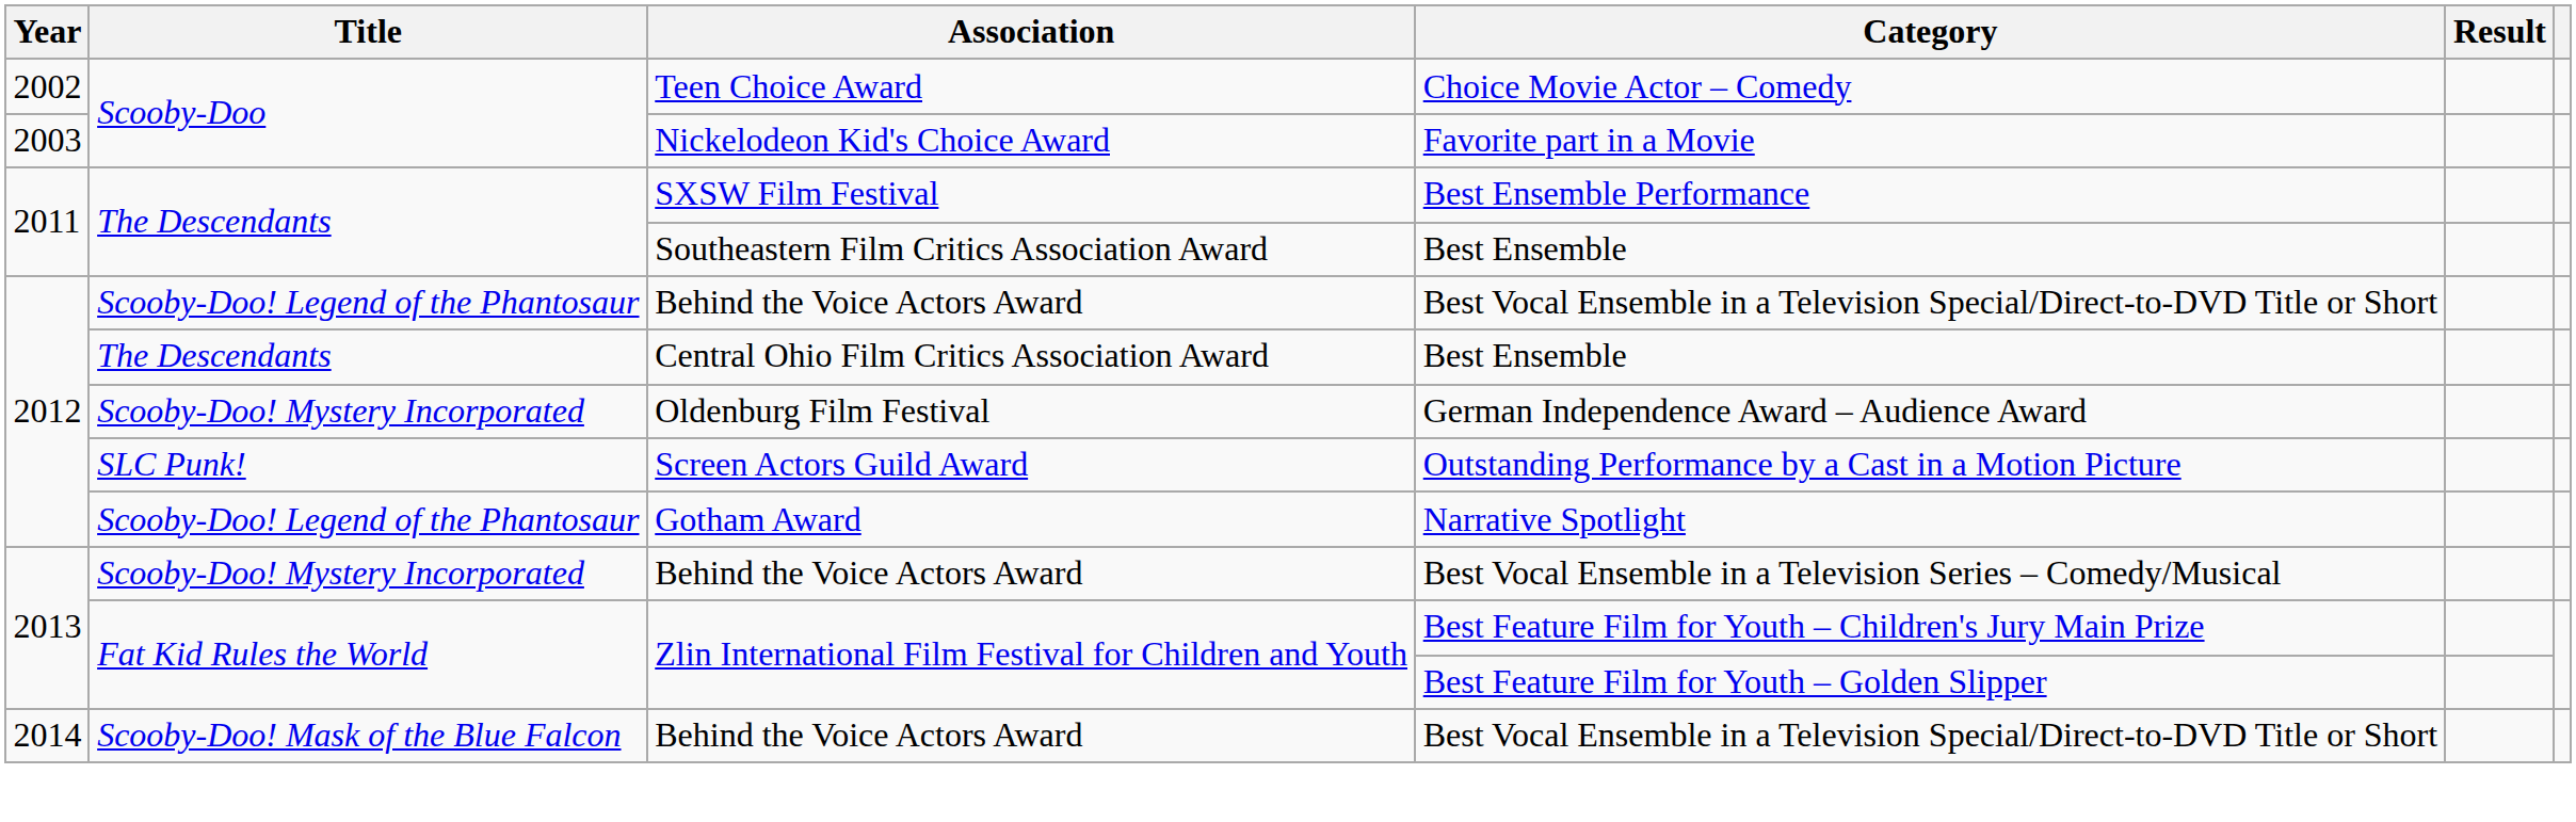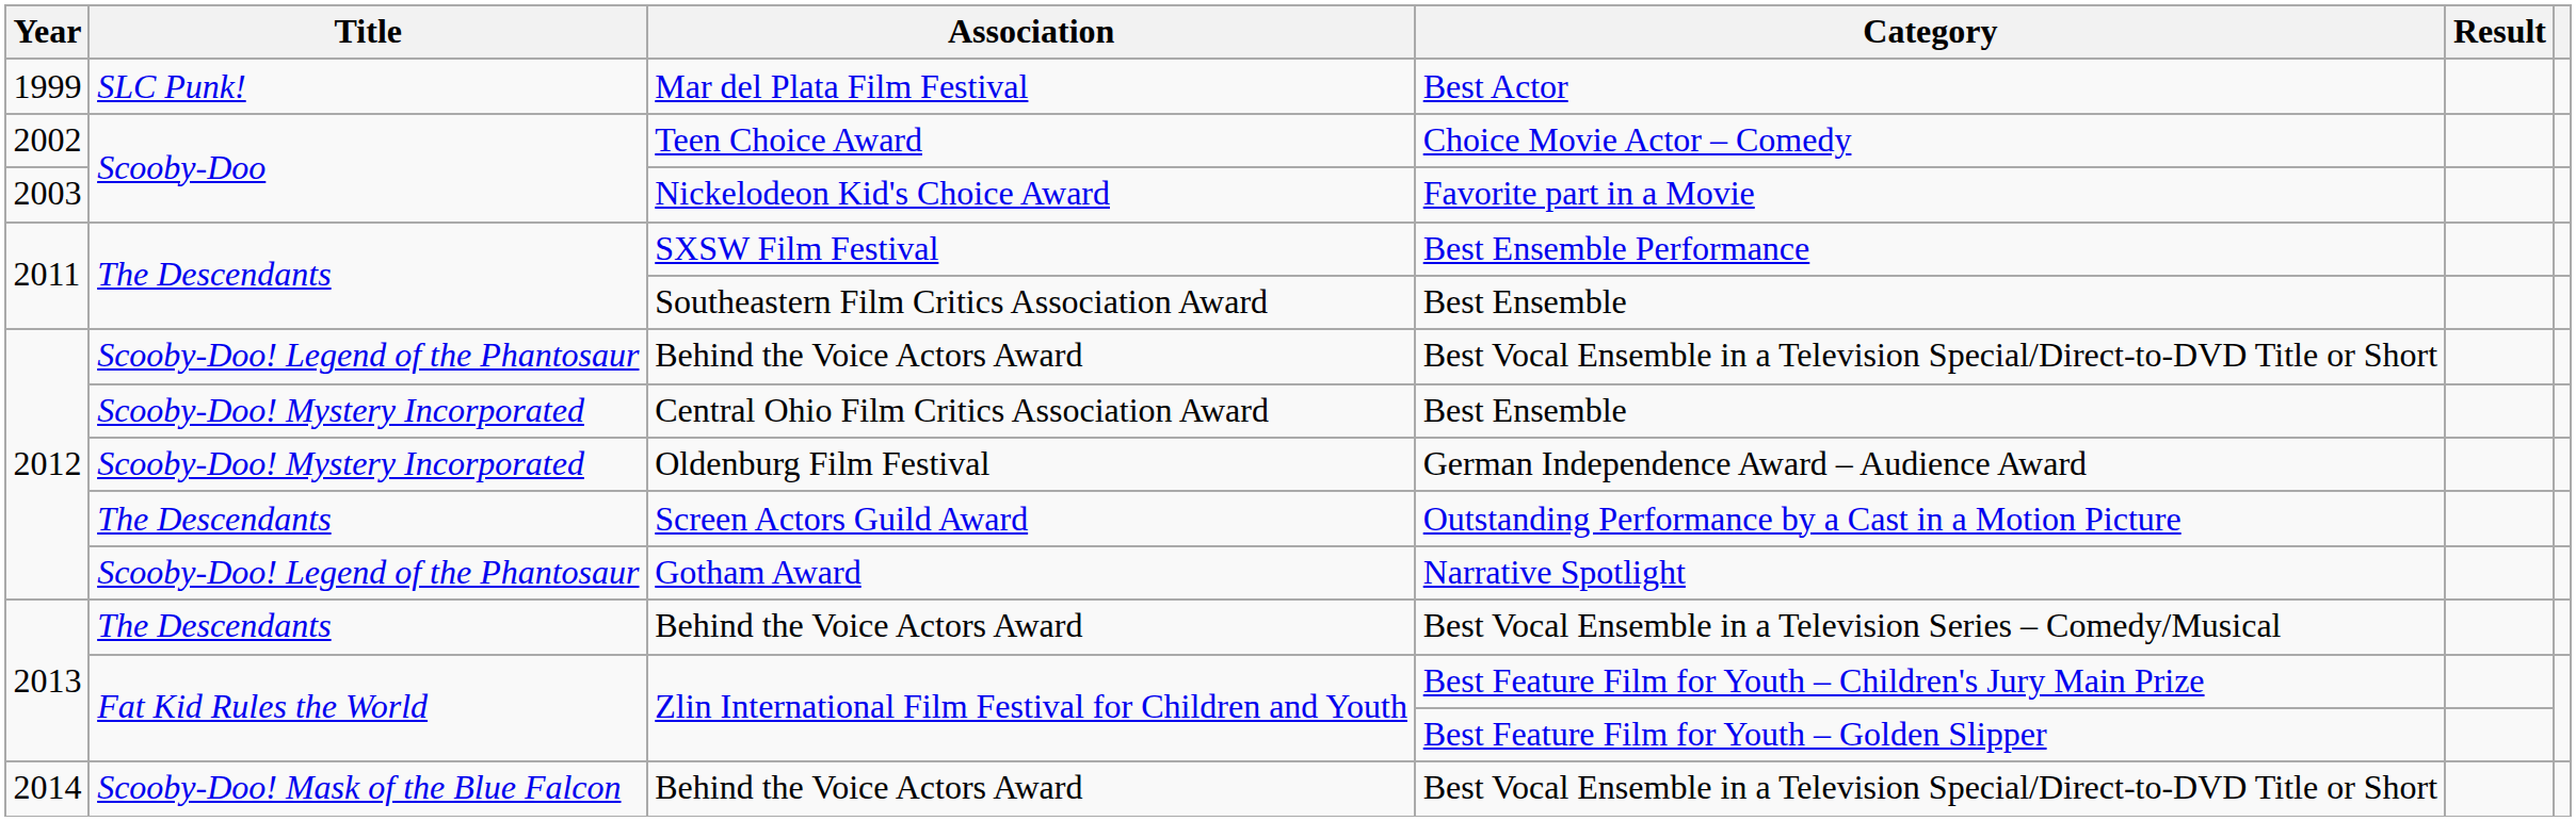 <table class= "wikitable plainrowheaders sortable">
 <tr>
 <th>Year</th>
 <th>Title</th>
 <th>Association</th>
 <th>Category</th>
 <th>Result</th>
 <th class="unsortable"></th>
+</tr>
+<tr>
+<td>1999</td>
+<td><em><a href='#'>SLC Punk!</a></em></td>
+<td><a href='#'>Mar del Plata Film Festival</a></td>
+<td><a href='#'>Best Actor</a></td>
+<td></td>
+<td style="text-align:center;"></td>
 </tr>
 <tr>
 <td>2002</td>
 <td rowspan="2"><em><a href='#'>Scooby-Doo</a></em></td>
 <td><a href='#'>Teen Choice Award</a></td>
 <td><a href='#'>Choice Movie Actor – Comedy</a></td>
 <td></td>
 <td style="text-align:center;"></td>
 </tr>
 <tr>
 <td>2003</td>
 <td><a href='#'>Nickelodeon Kid's Choice Award</a></td>
 <td><a href='#'>Favorite part in a Movie</a></td>
 <td></td>
 <td style="text-align:center;"></td>
 </tr>
 <tr>
 <td rowspan="2">2011</td>
 <td rowspan="2"><em><a href='#'>The Descendants</a></em></td>
 <td><a href='#'>SXSW Film Festival</a></td>
 <td><a href='#'>Best Ensemble Performance</a></td>
 <td></td>
 <td style="text-align:center;"></td>
 </tr>
 <tr>
 <td>Southeastern Film Critics Association Award</td>
 <td>Best Ensemble</td>
 <td></td>
 <td style="text-align:center;"></td>
 </tr>
 <tr>
 <td rowspan="5">2012</td>
 <td><em><a href='#'>Scooby-Doo! Legend of the Phantosaur</a></em></td>
 <td>Behind the Voice Actors Award</td>
 <td>Best Vocal Ensemble in a Television Special/Direct-to-DVD Title or Short</td>
 <td></td>
 <td style="text-align:center;"></td>
 </tr>
 <tr>
-<td><em><a href='#'>The Descendants</a></em></td>
+<td><em><a href='#'>Scooby-Doo! Mystery Incorporated</a></em></td>
 <td>Central Ohio Film Critics Association Award</td>
 <td>Best Ensemble</td>
 <td></td>
 <td style="text-align:center;"></td>
 </tr>
 <tr>
 <td><em><a href='#'>Scooby-Doo! Mystery Incorporated</a></em></td>
 <td>Oldenburg Film Festival</td>
 <td>German Independence Award – Audience Award</td>
 <td></td>
 <td style="text-align:center;"></td>
 </tr>
 <tr>
-<td><em><a href='#'>SLC Punk!</a></em></td>
+<td><em><a href='#'>The Descendants</a></em></td>
 <td><a href='#'>Screen Actors Guild Award</a></td>
 <td><a href='#'>Outstanding Performance by a Cast in a Motion Picture</a></td>
 <td></td>
 <td style="text-align:center;"></td>
 </tr>
 <tr>
 <td><em><a href='#'>Scooby-Doo! Legend of the Phantosaur</a></em></td>
 <td><a href='#'>Gotham Award</a></td>
 <td><a href='#'>Narrative Spotlight</a></td>
 <td></td>
 <td style="text-align:center;"></td>
 </tr>
 <tr>
 <td rowspan="3">2013</td>
-<td><em><a href='#'>Scooby-Doo! Mystery Incorporated</a></em></td>
+<td><em><a href='#'>The Descendants</a></em></td>
 <td>Behind the Voice Actors Award</td>
 <td>Best Vocal Ensemble in a Television Series – Comedy/Musical</td>
 <td></td>
 <td style="text-align:center;"></td>
 </tr>
 <tr>
 <td rowspan="2"><em><a href='#'>Fat Kid Rules the World</a></em></td>
 <td rowspan="2"><a href='#'>Zlin International Film Festival for Children and Youth</a></td>
 <td><a href='#'>Best Feature Film for Youth – Children's Jury Main Prize</a></td>
 <td></td>
 <td style="text-align:center;" rowspan="2"></td>
 </tr>
 <tr>
 <td><a href='#'>Best Feature Film for Youth – Golden Slipper</a></td>
 <td></td>
 </tr>
 <tr>
 <td>2014</td>
 <td><em><a href='#'>Scooby-Doo! Mask of the Blue Falcon</a></em></td>
 <td>Behind the Voice Actors Award</td>
 <td>Best Vocal Ensemble in a Television Special/Direct-to-DVD Title or Short</td>
 <td></td>
 <td style="text-align:center;"></td>
 </tr>
 </table>
